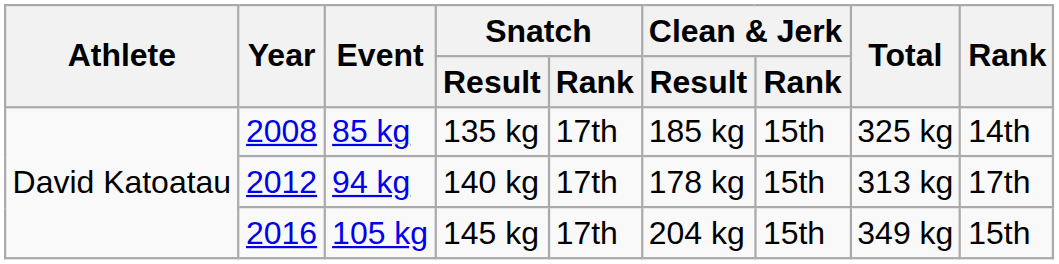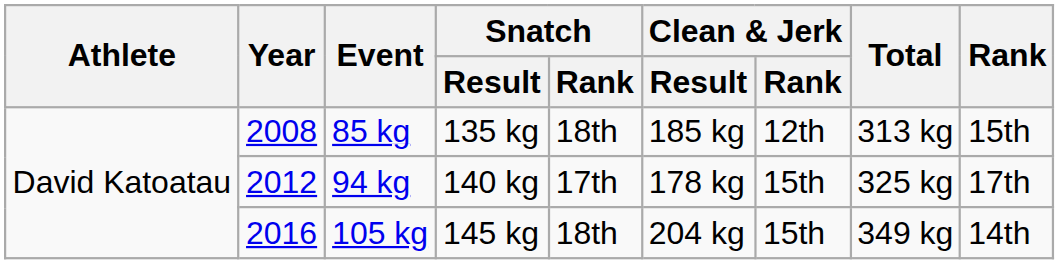 <table class="wikitable" style="font-size:90%">
 <tr>
 <th rowspan="2">Athlete</th>
 <th rowspan="2">Year</th>
 <th rowspan="2">Event</th>
 <th colspan="2">Snatch</th>
 <th colspan="2">Clean & Jerk</th>
 <th rowspan="2">Total</th>
 <th rowspan="2">Rank</th>
 </tr>
 <tr>
 <th>Result</th>
 <th>Rank</th>
 <th>Result</th>
 <th>Rank</th>
 </tr>
 <tr>
 <td rowspan=3>David Katoatau</td>
 <td><a href='#'>2008</a></td>
 <td><a href='#'>85 kg</a></td>
 <td>135 kg</td>
-<td>17th</td>
+<td>18th</td>
 <td>185 kg</td>
+<td>12th</td>
+<td>313 kg</td>
 <td>15th</td>
-<td>325 kg</td>
-<td>14th</td>
 </tr>
 <tr>
 <td><a href='#'>2012</a></td>
 <td><a href='#'>94 kg</a></td>
 <td>140 kg</td>
 <td>17th</td>
 <td>178 kg</td>
 <td>15th</td>
-<td>313 kg</td>
+<td>325 kg</td>
 <td>17th</td>
 </tr>
 <tr>
 <td><a href='#'>2016</a></td>
 <td><a href='#'>105 kg</a></td>
 <td>145 kg</td>
-<td>17th</td>
+<td>18th</td>
 <td>204 kg</td>
 <td>15th</td>
 <td>349 kg</td>
-<td>15th</td>
+<td>14th</td>
 </tr>
 </table>
